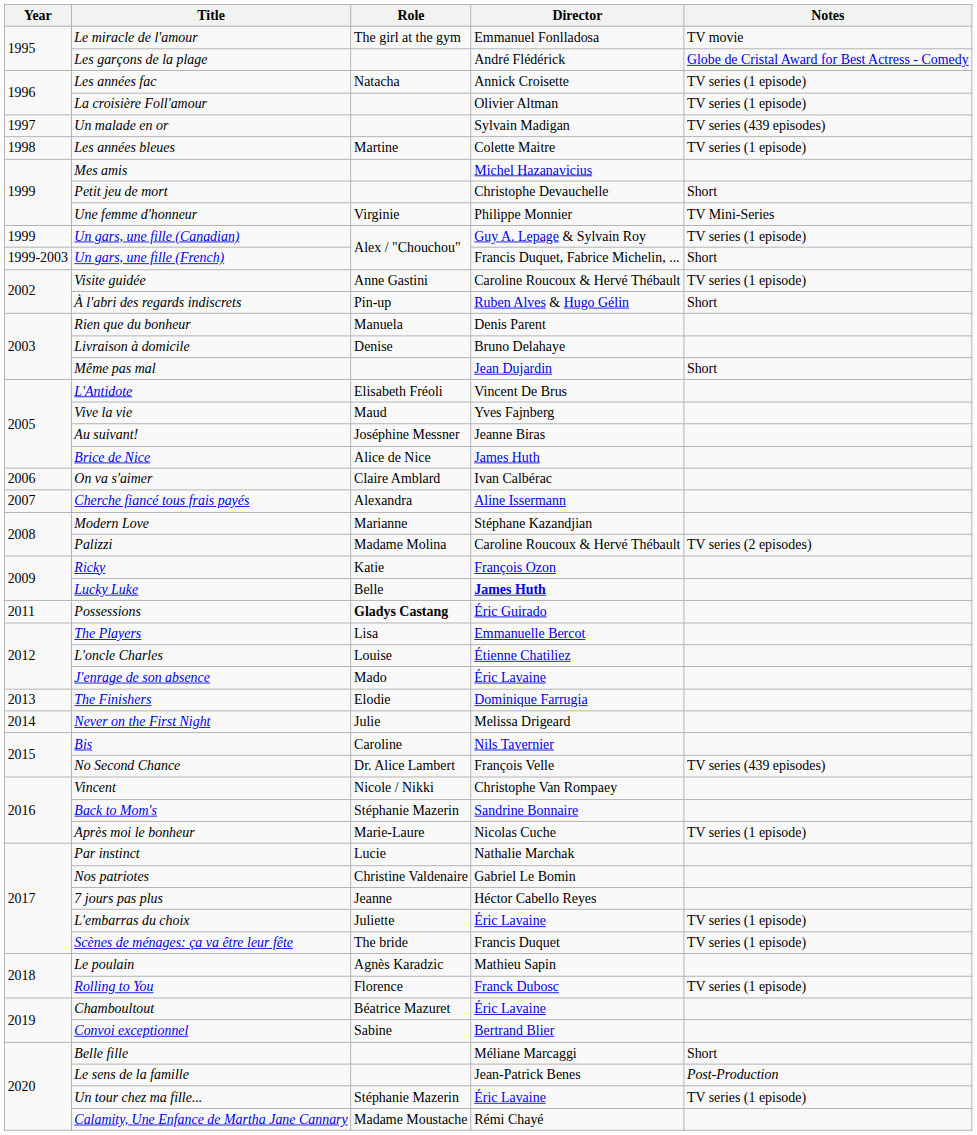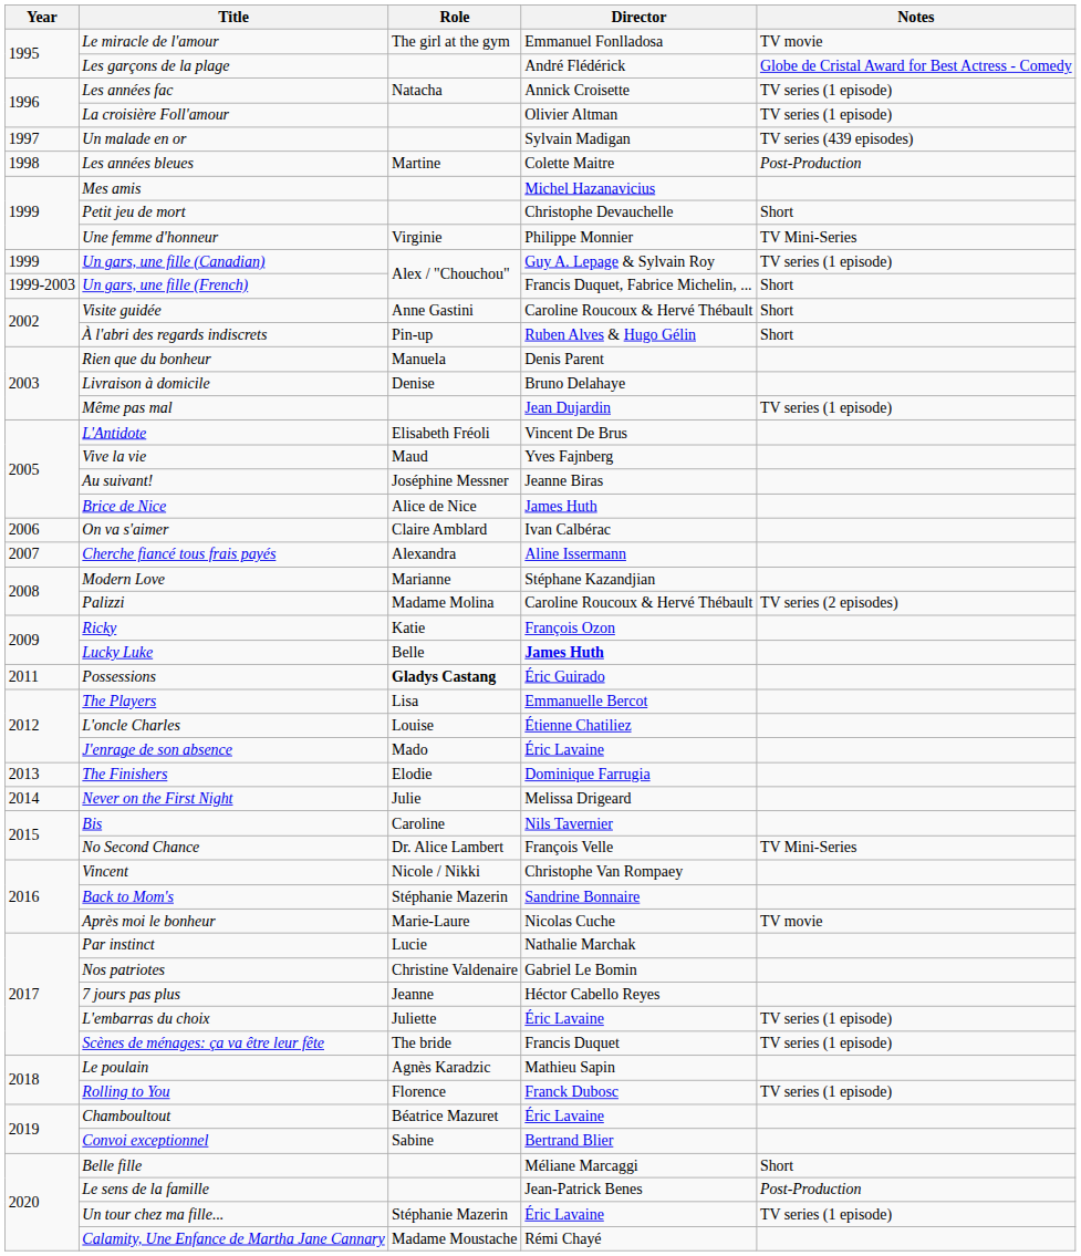 <table class="wikitable sortable">
 <tr>
 <th>Year</th>
 <th>Title</th>
 <th>Role</th>
 <th>Director</th>
 <th class="unsortable">Notes</th>
 </tr>
 <tr>
 <td rowspan=2>1995</td>
 <td><em>Le miracle de l'amour</em></td>
 <td>The girl at the gym</td>
 <td>Emmanuel Fonlladosa</td>
 <td>TV movie</td>
 </tr>
 <tr>
 <td><em>Les garçons de la plage</em></td>
 <td></td>
 <td>André Flédérick</td>
 <td><a href='#'>Globe de Cristal Award for Best Actress - Comedy</a></td>
 </tr>
 <tr>
 <td rowspan=2>1996</td>
 <td><em>Les années fac</em></td>
 <td>Natacha</td>
 <td>Annick Croisette</td>
 <td>TV series (1 episode)</td>
 </tr>
 <tr>
 <td><em>La croisière Foll'amour</em></td>
 <td></td>
 <td>Olivier Altman</td>
 <td>TV series (1 episode)</td>
 </tr>
 <tr>
 <td>1997</td>
 <td><em>Un malade en or</em></td>
 <td></td>
 <td>Sylvain Madigan</td>
 <td>TV series (439 episodes)</td>
 </tr>
 <tr>
 <td>1998</td>
 <td><em>Les années bleues</em></td>
 <td>Martine</td>
 <td>Colette Maitre</td>
-<td>TV series (1 episode)</td>
+<td><em>Post-Production</em></td>
 </tr>
 <tr>
 <td rowspan=3>1999</td>
 <td><em>Mes amis</em></td>
 <td></td>
 <td><a href='#'>Michel Hazanavicius</a></td>
 <td></td>
 </tr>
 <tr>
 <td><em>Petit jeu de mort</em></td>
 <td></td>
 <td>Christophe Devauchelle</td>
 <td>Short</td>
 </tr>
 <tr>
 <td><em>Une femme d'honneur</em></td>
 <td>Virginie</td>
 <td>Philippe Monnier</td>
 <td>TV Mini-Series</td>
 </tr>
 <tr>
 <td>1999</td>
 <td><em><a href='#'>Un gars, une fille (Canadian)</a></em></td>
 <td rowspan=2>Alex / "Chouchou"</td>
 <td><a href='#'>Guy A. Lepage</a> & Sylvain Roy</td>
 <td>TV series (1 episode)</td>
 </tr>
 <tr>
 <td>1999-2003</td>
 <td><em><a href='#'>Un gars, une fille (French)</a></em></td>
 <td>Francis Duquet, Fabrice Michelin, ...</td>
 <td>Short</td>
 </tr>
 <tr>
 <td rowspan=2>2002</td>
 <td><em>Visite guidée</em></td>
 <td>Anne Gastini</td>
 <td>Caroline Roucoux & Hervé Thébault</td>
-<td>TV series (1 episode)</td>
+<td>Short</td>
 </tr>
 <tr>
 <td><em>À l'abri des regards indiscrets</em></td>
 <td>Pin-up</td>
 <td><a href='#'>Ruben Alves</a> & <a href='#'>Hugo Gélin</a></td>
 <td>Short</td>
 </tr>
 <tr>
 <td rowspan=3>2003</td>
 <td><em>Rien que du bonheur</em></td>
 <td>Manuela</td>
 <td>Denis Parent</td>
 <td></td>
 </tr>
 <tr>
 <td><em>Livraison à domicile</em></td>
 <td>Denise</td>
 <td>Bruno Delahaye</td>
 <td></td>
 </tr>
 <tr>
 <td><em>Même pas mal</em></td>
 <td></td>
 <td><a href='#'>Jean Dujardin</a></td>
-<td>Short</td>
+<td>TV series (1 episode)</td>
 </tr>
 <tr>
 <td rowspan=4>2005</td>
 <td><em><a href='#'>L'Antidote</a></em></td>
 <td>Elisabeth Fréoli</td>
 <td>Vincent De Brus</td>
 <td></td>
 </tr>
 <tr>
 <td><em>Vive la vie</em></td>
 <td>Maud</td>
 <td>Yves Fajnberg</td>
 <td></td>
 </tr>
 <tr>
 <td><em>Au suivant!</em></td>
 <td>Joséphine Messner</td>
 <td>Jeanne Biras</td>
 <td></td>
 </tr>
 <tr>
 <td><em><a href='#'>Brice de Nice</a></em></td>
 <td>Alice de Nice</td>
 <td><a href='#'>James Huth</a></td>
 <td></td>
 </tr>
 <tr>
 <td>2006</td>
 <td><em>On va s'aimer</em></td>
 <td>Claire Amblard</td>
 <td>Ivan Calbérac</td>
 <td></td>
 </tr>
 <tr>
 <td>2007</td>
 <td><em><a href='#'>Cherche fiancé tous frais payés</a></em></td>
 <td>Alexandra</td>
 <td><a href='#'>Aline Issermann</a></td>
 <td></td>
 </tr>
 <tr>
 <td rowspan=2>2008</td>
 <td><em>Modern Love</em></td>
 <td>Marianne</td>
 <td>Stéphane Kazandjian</td>
 <td></td>
 </tr>
 <tr>
 <td><em>Palizzi</em></td>
 <td>Madame Molina</td>
 <td>Caroline Roucoux & Hervé Thébault</td>
 <td>TV series (2 episodes)</td>
 </tr>
 <tr>
 <td rowspan=2>2009</td>
 <td><em><a href='#'>Ricky</a></em></td>
 <td>Katie</td>
 <td><a href='#'>François Ozon</a></td>
 <td></td>
 </tr>
 <tr>
 <td><em><a href='#'>Lucky Luke</a></em></td>
 <td>Belle</td>
 <td><strong><a href='#'>James Huth</a></strong></td>
 <td></td>
 </tr>
 <tr>
 <td>2011</td>
 <td><em>Possessions</em></td>
 <td><strong>Gladys Castang</strong></td>
 <td><a href='#'>Éric Guirado</a></td>
 <td></td>
 </tr>
 <tr>
 <td rowspan=3>2012</td>
 <td><em><a href='#'>The Players</a></em></td>
 <td>Lisa</td>
 <td><a href='#'>Emmanuelle Bercot</a></td>
 <td></td>
 </tr>
 <tr>
 <td><em>L'oncle Charles</em></td>
 <td>Louise</td>
 <td><a href='#'>Étienne Chatiliez</a></td>
 <td></td>
 </tr>
 <tr>
 <td><em><a href='#'>J'enrage de son absence</a></em></td>
 <td>Mado</td>
 <td><a href='#'>Éric Lavaine</a></td>
 <td></td>
 </tr>
 <tr>
 <td>2013</td>
 <td><em><a href='#'>The Finishers</a></em></td>
 <td>Elodie</td>
 <td><a href='#'>Dominique Farrugia</a></td>
 <td></td>
 </tr>
 <tr>
 <td>2014</td>
 <td><em><a href='#'>Never on the First Night</a></em></td>
 <td>Julie</td>
 <td>Melissa Drigeard</td>
 <td></td>
 </tr>
 <tr>
 <td rowspan=2>2015</td>
 <td><em><a href='#'>Bis</a></em></td>
 <td>Caroline</td>
 <td><a href='#'>Nils Tavernier</a></td>
 <td></td>
 </tr>
 <tr>
 <td><em>No Second Chance</em></td>
 <td>Dr. Alice Lambert</td>
 <td>François Velle</td>
-<td>TV series (439 episodes)</td>
+<td>TV Mini-Series</td>
 </tr>
 <tr>
 <td rowspan=3>2016</td>
 <td><em>Vincent</em></td>
 <td>Nicole / Nikki</td>
 <td>Christophe Van Rompaey</td>
 <td></td>
 </tr>
 <tr>
 <td><em><a href='#'>Back to Mom's</a></em></td>
 <td>Stéphanie Mazerin</td>
 <td><a href='#'>Sandrine Bonnaire</a></td>
 <td></td>
 </tr>
 <tr>
 <td><em>Après moi le bonheur</em></td>
 <td>Marie-Laure</td>
 <td>Nicolas Cuche</td>
-<td>TV series (1 episode)</td>
+<td>TV movie</td>
 </tr>
 <tr>
 <td rowspan=5>2017</td>
 <td><em>Par instinct</em></td>
 <td>Lucie</td>
 <td>Nathalie Marchak</td>
 <td></td>
 </tr>
 <tr>
 <td><em>Nos patriotes</em></td>
 <td>Christine Valdenaire</td>
 <td>Gabriel Le Bomin</td>
 <td></td>
 </tr>
 <tr>
 <td><em>7 jours pas plus</em></td>
 <td>Jeanne</td>
 <td>Héctor Cabello Reyes</td>
 <td></td>
 </tr>
 <tr>
 <td><em>L'embarras du choix</em></td>
 <td>Juliette</td>
 <td><a href='#'>Éric Lavaine</a></td>
 <td>TV series (1 episode)</td>
 </tr>
 <tr>
 <td><em><a href='#'>Scènes de ménages: ça va être leur fête</a></em></td>
 <td>The bride</td>
 <td>Francis Duquet</td>
 <td>TV series (1 episode)</td>
 </tr>
 <tr>
 <td rowspan=2>2018</td>
 <td><em>Le poulain</em></td>
 <td>Agnès Karadzic</td>
 <td>Mathieu Sapin</td>
 <td></td>
 </tr>
 <tr>
 <td><em><a href='#'>Rolling to You</a></em></td>
 <td>Florence</td>
 <td><a href='#'>Franck Dubosc</a></td>
 <td>TV series (1 episode)</td>
 </tr>
 <tr>
 <td rowspan=2>2019</td>
 <td><em>Chamboultout</em></td>
 <td>Béatrice Mazuret</td>
 <td><a href='#'>Éric Lavaine</a></td>
 <td></td>
 </tr>
 <tr>
 <td><em><a href='#'>Convoi exceptionnel</a></em></td>
 <td>Sabine</td>
 <td><a href='#'>Bertrand Blier</a></td>
 <td></td>
 </tr>
 <tr>
 <td rowspan="4">2020</td>
 <td><em>Belle fille</em></td>
 <td></td>
 <td>Méliane Marcaggi</td>
 <td>Short</td>
 </tr>
 <tr>
 <td><em>Le sens de la famille</em></td>
 <td></td>
 <td>Jean-Patrick Benes</td>
 <td><em>Post-Production</em></td>
 </tr>
 <tr>
 <td><em>Un tour chez ma fille...</em></td>
 <td>Stéphanie Mazerin</td>
 <td><a href='#'>Éric Lavaine</a></td>
 <td>TV series (1 episode)</td>
 </tr>
 <tr>
 <td><em><a href='#'>Calamity, Une Enfance de Martha Jane Cannary</a></em></td>
 <td>Madame Moustache</td>
 <td>Rémi Chayé</td>
 <td></td>
 </tr>
 </table>
